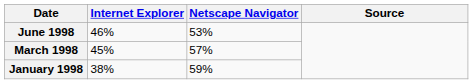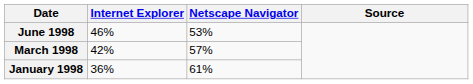 <table class="wikitable plainrowheaders" style="width: auto; table-layout: fixed;">
 <tr>
 <th scope="col" style="width:18%">Date</th>
 <th scope="col"><a href='#'>Internet Explorer</a></th>
 <th scope="col"><a href='#'>Netscape Navigator</a></th>
 <th scope="col" style="width:36%">Source</th>
 </tr>
 <tr>
 <th scope="row">June 1998</th>
 <td>46%</td>
 <td>53%</td>
 <td rowspan="3"></td>
 </tr>
 <tr>
 <th scope="row">March 1998</th>
-<td>45%</td>
+<td>42%</td>
 <td>57%</td>
 </tr>
 <tr>
 <th scope="row">January 1998</th>
-<td>38%</td>
-<td>59%</td>
+<td>36%</td>
+<td>61%</td>
 </tr>
 </table>
